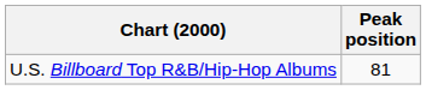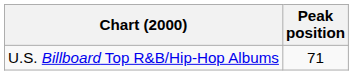 <table class="wikitable sortable">
 <tr>
 <th align="left">Chart (2000)</th>
 <th align="left">Peak<br>position</th>
 </tr>
 <tr>
 <td align="left">U.S. <a href='#'><em>Billboard</em> Top R&B/Hip-Hop Albums</a></td>
-<td align="center">81</td>
+<td align="center">71</td>
 </tr>
 </table>
